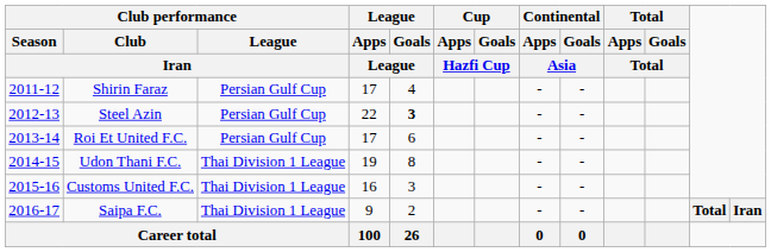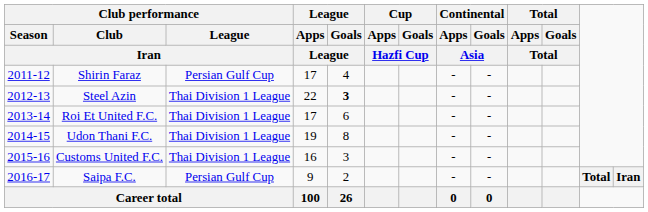 <table class="wikitable" style="text-align:center">
 <tr>
 <th colspan=3>Club performance</th>
 <th colspan=2>League</th>
 <th colspan=2>Cup</th>
 <th colspan=2>Continental</th>
 <th colspan=2>Total</th>
 </tr>
 <tr>
 <th>Season</th>
 <th>Club</th>
 <th>League</th>
 <th>Apps</th>
 <th>Goals</th>
 <th>Apps</th>
 <th>Goals</th>
 <th>Apps</th>
 <th>Goals</th>
 <th>Apps</th>
 <th>Goals</th>
 </tr>
 <tr>
 <th colspan=3>Iran</th>
 <th colspan=2>League</th>
 <th colspan=2><a href='#'>Hazfi Cup</a></th>
 <th colspan=2><a href='#'>Asia</a></th>
 <th colspan=2>Total</th>
 </tr>
 <tr>
 <td><a href='#'>2011-12</a></td>
 <td><a href='#'>Shirin Faraz</a></td>
 <td><a href='#'>Persian Gulf Cup</a></td>
 <td>17</td>
 <td>4</td>
 <td></td>
 <td></td>
 <td>-</td>
 <td>-</td>
 <td></td>
 <td></td>
 </tr>
 <tr>
 <td><a href='#'>2012-13</a></td>
 <td><a href='#'>Steel Azin</a></td>
-<td><a href='#'>Persian Gulf Cup</a></td>
+<td><a href='#'>Thai Division 1 League</a></td>
 <td>22</td>
 <td><strong>3</strong></td>
 <td></td>
 <td></td>
 <td>-</td>
 <td>-</td>
 <td></td>
 <td></td>
 </tr>
 <tr>
 <td><a href='#'>2013-14</a></td>
 <td><a href='#'>Roi Et United F.C.</a></td>
-<td><a href='#'>Persian Gulf Cup</a></td>
+<td><a href='#'>Thai Division 1 League</a></td>
 <td>17</td>
 <td>6</td>
 <td></td>
 <td></td>
 <td>-</td>
 <td>-</td>
 <td></td>
 <td></td>
 </tr>
 <tr>
 <td><a href='#'>2014-15</a></td>
 <td><a href='#'>Udon Thani F.C.</a></td>
 <td><a href='#'>Thai Division 1 League</a></td>
 <td>19</td>
 <td>8</td>
 <td></td>
 <td></td>
 <td>-</td>
 <td>-</td>
 <td></td>
 <td></td>
 </tr>
 <tr>
 <td><a href='#'>2015-16</a></td>
 <td><a href='#'>Customs United F.C.</a></td>
 <td><a href='#'>Thai Division 1 League</a></td>
 <td>16</td>
 <td>3</td>
 <td></td>
 <td></td>
 <td>-</td>
 <td>-</td>
 <td></td>
 <td></td>
 </tr>
 <tr>
 <td><a href='#'>2016-17</a></td>
 <td><a href='#'>Saipa F.C.</a></td>
-<td><a href='#'>Thai Division 1 League</a></td>
+<td><a href='#'>Persian Gulf Cup</a></td>
 <td>9</td>
 <td>2</td>
 <td></td>
 <td></td>
 <td>-</td>
 <td>-</td>
 <td></td>
 <td></td>
 <th>Total</th>
 <th colspan=2>Iran</th>
 </tr>
 <tr>
 <th colspan=3>Career total</th>
 <th>100</th>
 <th>26</th>
 <th></th>
 <th></th>
 <th>0</th>
 <th>0</th>
 <th></th>
 <th></th>
 </tr>
 </table>
